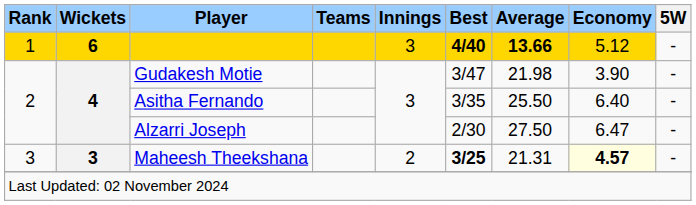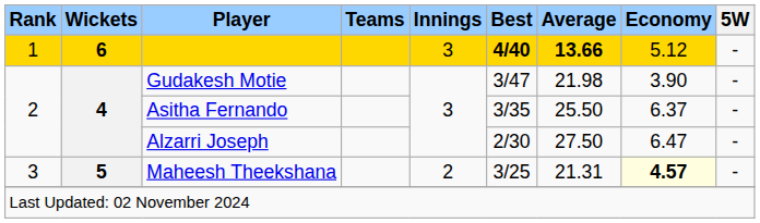 <table class="wikitable plainrowheaders sortable">
 <tr>
 <th scope="col" style="background:#9cf;">Rank</th>
 <th scope="col" style="background:#9cf;">Wickets</th>
 <th scope="col" style="background:#9cf;">Player</th>
 <th scope="col" style="background:#9cf;">Teams</th>
 <th scope="col" style="background:#9cf;">Innings</th>
 <th scope="col" style="background:#9cf;">Best</th>
 <th scope="col" style="background:#9cf;">Average</th>
 <th scope="col" style="background:#9cf;">Economy</th>
 <th>5W</th>
 </tr>
 <tr>
 <td style="text-align:center; background:gold;">1</td>
 <th scope="row" style="text-align:center; background:gold;"><strong>6</strong></th>
 <td style="background:gold;"><strong></strong></td>
 <td style="text-align:center; background:gold;"></td>
 <td style="text-align:center; background:gold;">3</td>
 <td style="text-align:center; background:gold;"><strong>4/40</strong></td>
 <td style="text-align:center; background:gold;"><strong>13.66</strong></td>
 <td style="text-align:center; background:gold;">5.12</td>
 <td align="center">-</td>
 </tr>
 <tr>
 <td rowspan="3" align="center">2</td>
 <th rowspan="3" scope="row" style="text-align:center;"><strong>4</strong></th>
 <td><a href='#'>Gudakesh Motie</a></td>
 <td align="center"></td>
 <td rowspan="3" align="center">3</td>
 <td align="center">3/47</td>
 <td align="center">21.98</td>
 <td align="center">3.90</td>
 <td align="center">-</td>
 </tr>
 <tr>
 <td><a href='#'>Asitha Fernando</a></td>
 <td align="center"></td>
 <td align="center">3/35</td>
 <td align="center">25.50</td>
-<td align="center">6.40</td>
+<td align="center">6.37</td>
 <td align="center">-</td>
 </tr>
 <tr>
 <td><a href='#'>Alzarri Joseph</a></td>
 <td align="center"></td>
 <td align="center">2/30</td>
 <td align="center">27.50</td>
 <td align="center">6.47</td>
 <td align="center">-</td>
 </tr>
 <tr>
 <td align="center">3</td>
-<th scope="row" style="text-align:center;"><strong>3</strong></th>
+<th scope="row" style="text-align:center;"><strong>5</strong></th>
 <td><a href='#'>Maheesh Theekshana</a></td>
 <td align="center"></td>
 <td align="center">2</td>
-<td align="center"><strong>3/25</strong></td>
+<td align="center">3/25</td>
 <td align="center">21.31</td>
 <td align="center" style="background: lightyellow;"><strong>4.57</strong></td>
 <td align="center">-</td>
 </tr>
 <tr>
 </tr>
 <tr class="sortbottom">
 <td colspan="10"><small>Last Updated: 02 November 2024</small></td>
 </tr>
 </table>
